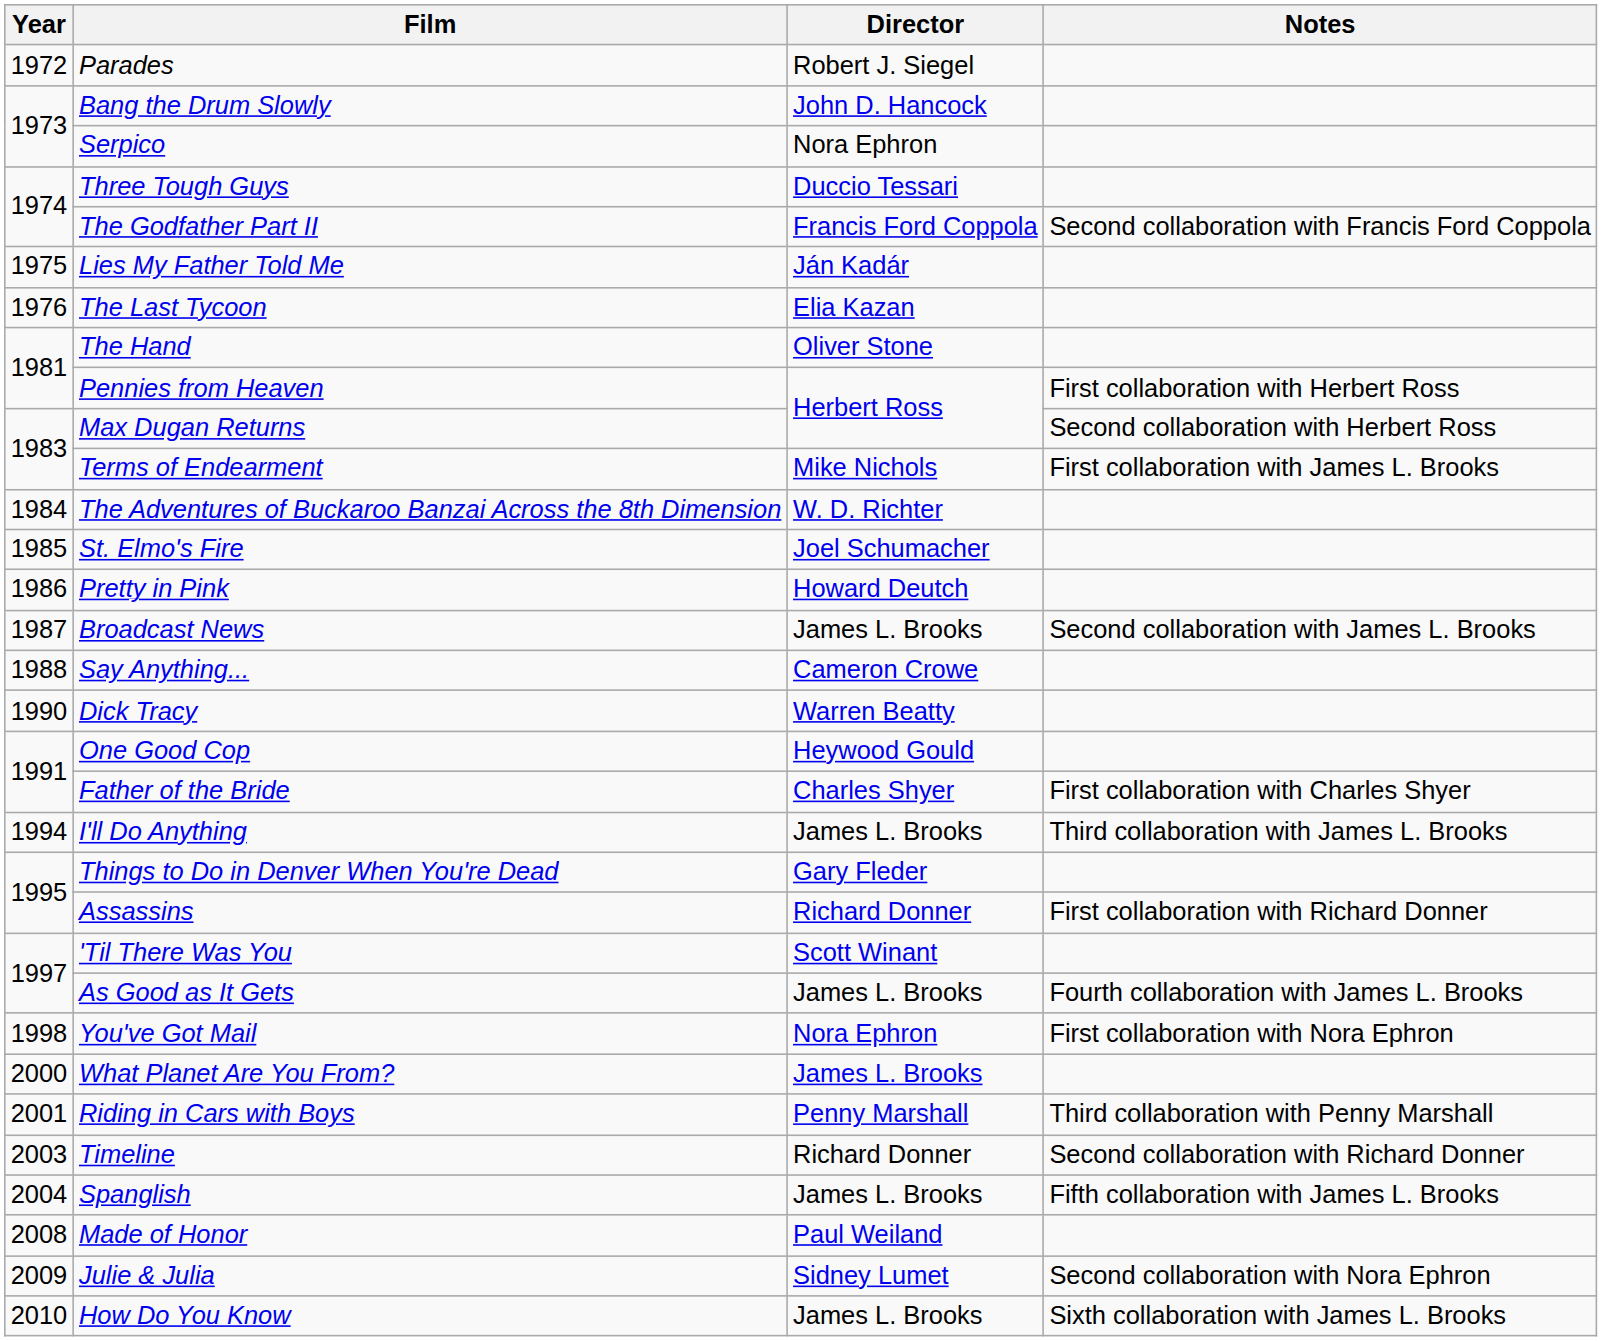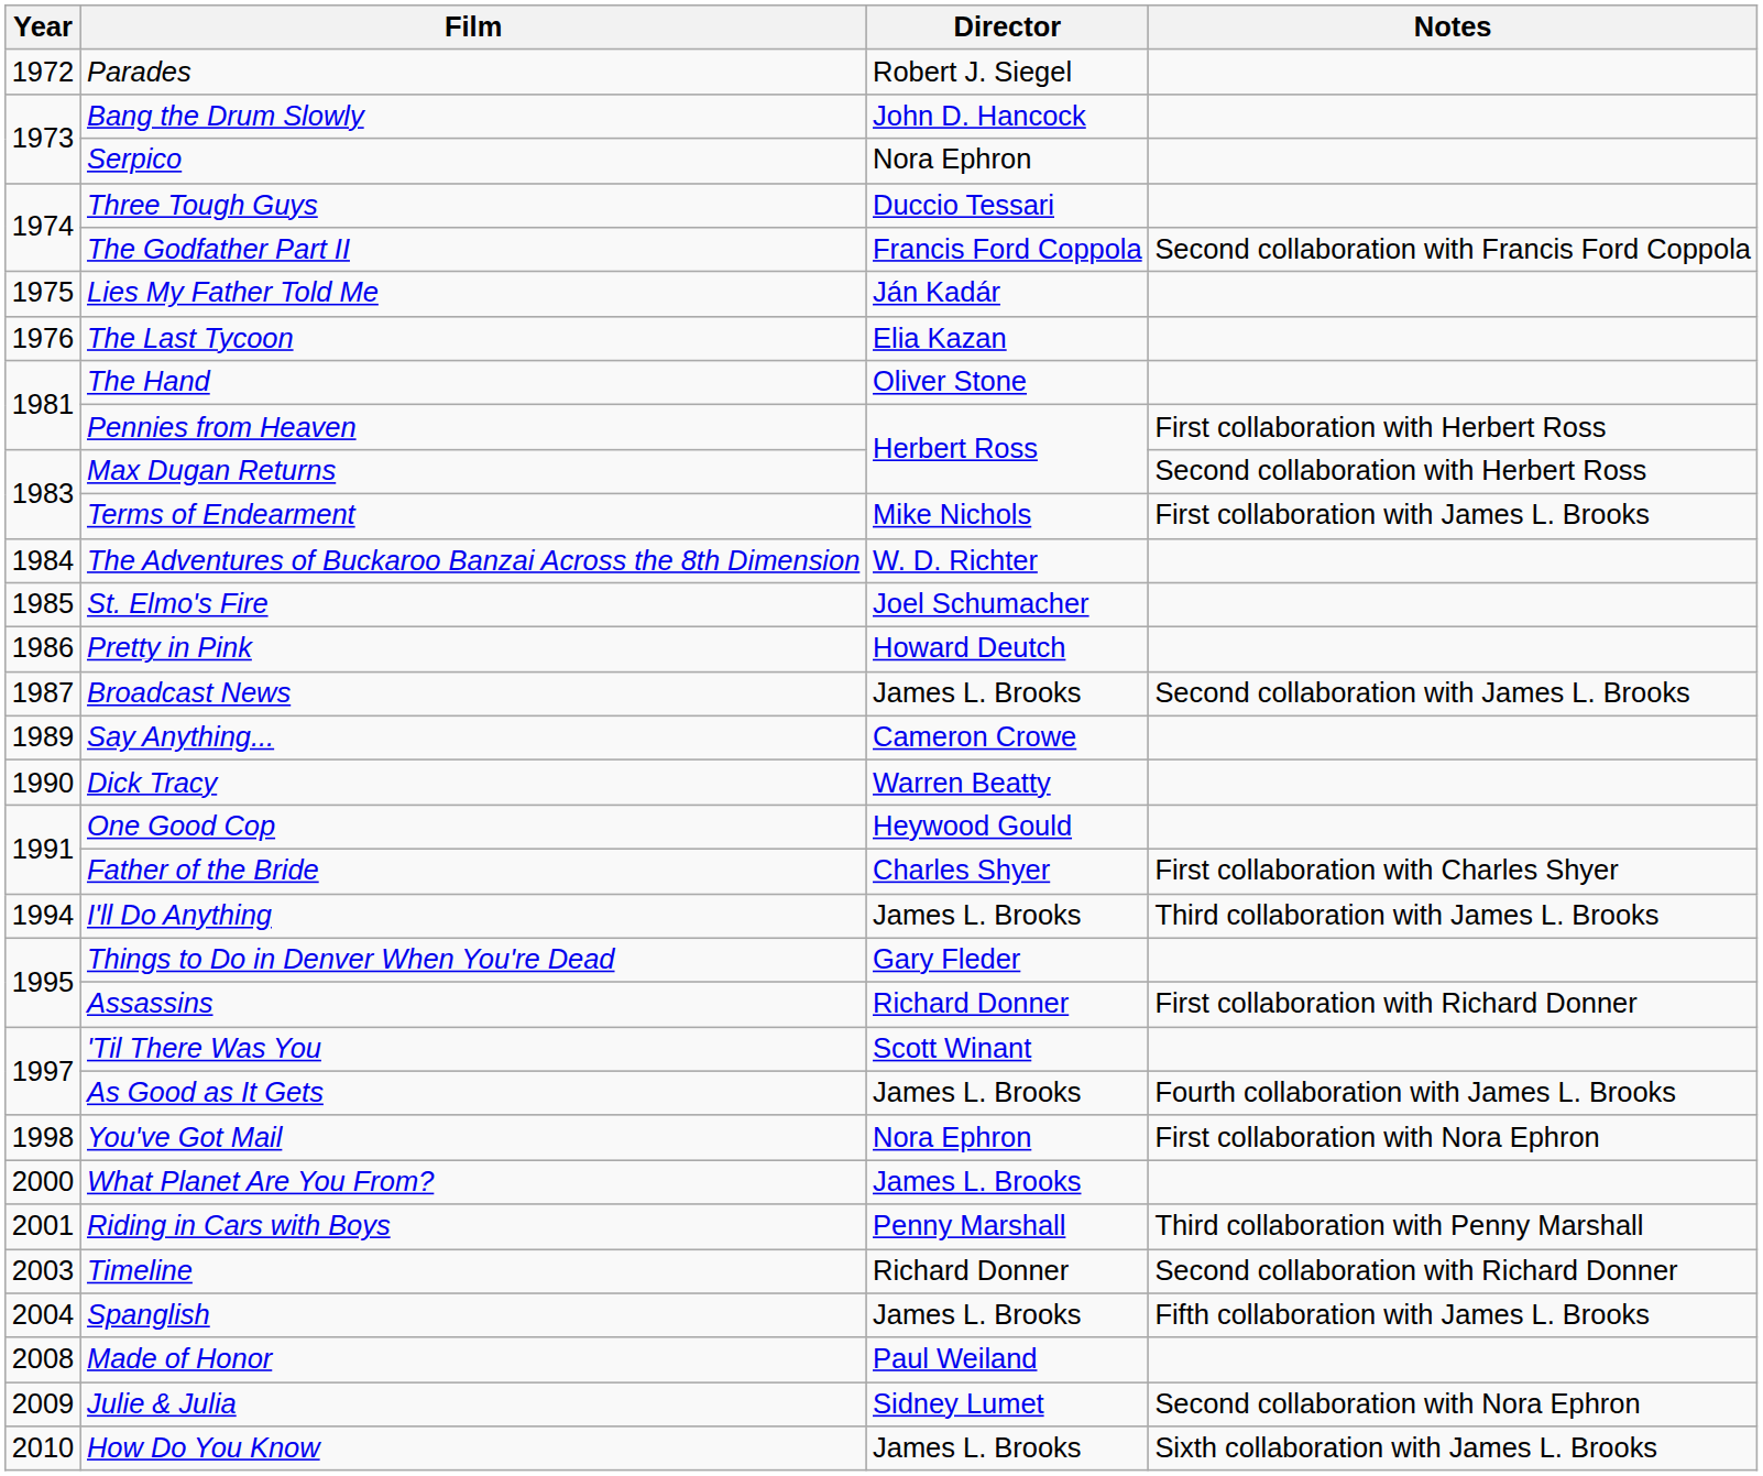 <table class="wikitable">
 <tr>
 <th>Year</th>
 <th>Film</th>
 <th>Director</th>
 <th>Notes</th>
 </tr>
 <tr>
 <td>1972</td>
 <td><em>Parades</em></td>
 <td>Robert J. Siegel</td>
 <td></td>
 </tr>
 <tr>
 <td rowspan=2>1973</td>
 <td><em><a href='#'>Bang the Drum Slowly</a></em></td>
 <td><a href='#'>John D. Hancock</a></td>
 <td></td>
 </tr>
 <tr>
 <td><em><a href='#'>Serpico</a></em></td>
 <td>Nora Ephron</td>
 <td></td>
 </tr>
 <tr>
 <td rowspan=2>1974</td>
 <td><em><a href='#'>Three Tough Guys</a></em></td>
 <td><a href='#'>Duccio Tessari</a></td>
 <td></td>
 </tr>
 <tr>
 <td><em><a href='#'>The Godfather Part II</a></em></td>
 <td><a href='#'>Francis Ford Coppola</a></td>
 <td>Second collaboration with Francis Ford Coppola</td>
 </tr>
 <tr>
 <td>1975</td>
 <td><em><a href='#'>Lies My Father Told Me</a></em></td>
 <td><a href='#'>Ján Kadár</a></td>
 <td></td>
 </tr>
 <tr>
 <td>1976</td>
 <td><em><a href='#'>The Last Tycoon</a></em></td>
 <td><a href='#'>Elia Kazan</a></td>
 <td></td>
 </tr>
 <tr>
 <td rowspan=2>1981</td>
 <td><em><a href='#'>The Hand</a></em></td>
 <td><a href='#'>Oliver Stone</a></td>
 <td></td>
 </tr>
 <tr>
 <td><em><a href='#'>Pennies from Heaven</a></em></td>
 <td rowspan=2><a href='#'>Herbert Ross</a></td>
 <td>First collaboration with Herbert Ross</td>
 </tr>
 <tr>
 <td rowspan=2>1983</td>
 <td><em><a href='#'>Max Dugan Returns</a></em></td>
 <td>Second collaboration with Herbert Ross</td>
 </tr>
 <tr>
 <td><em><a href='#'>Terms of Endearment</a></em></td>
 <td><a href='#'>Mike Nichols</a></td>
 <td>First collaboration with James L. Brooks</td>
 </tr>
 <tr>
 <td>1984</td>
 <td><em><a href='#'>The Adventures of Buckaroo Banzai Across the 8th Dimension</a></em></td>
 <td><a href='#'>W. D. Richter</a></td>
 <td></td>
 </tr>
 <tr>
 <td>1985</td>
 <td><em><a href='#'>St. Elmo's Fire</a></em></td>
 <td><a href='#'>Joel Schumacher</a></td>
 <td></td>
 </tr>
 <tr>
 <td>1986</td>
 <td><em><a href='#'>Pretty in Pink</a></em></td>
 <td><a href='#'>Howard Deutch</a></td>
 <td></td>
 </tr>
 <tr>
 <td>1987</td>
 <td><em><a href='#'>Broadcast News</a></em></td>
 <td>James L. Brooks</td>
 <td>Second collaboration with James L. Brooks</td>
 </tr>
 <tr>
-<td>1988</td>
+<td>1989</td>
 <td><em><a href='#'>Say Anything...</a></em></td>
 <td><a href='#'>Cameron Crowe</a></td>
 <td></td>
 </tr>
 <tr>
 <td>1990</td>
 <td><em><a href='#'>Dick Tracy</a></em></td>
 <td><a href='#'>Warren Beatty</a></td>
 <td></td>
 </tr>
 <tr>
 <td rowspan=2>1991</td>
 <td><em><a href='#'>One Good Cop</a></em></td>
 <td><a href='#'>Heywood Gould</a></td>
 <td></td>
 </tr>
 <tr>
 <td><em><a href='#'>Father of the Bride</a></em></td>
 <td><a href='#'>Charles Shyer</a></td>
 <td>First collaboration with Charles Shyer</td>
 </tr>
 <tr>
 <td>1994</td>
 <td><em><a href='#'>I'll Do Anything</a></em></td>
 <td>James L. Brooks</td>
 <td>Third collaboration with James L. Brooks</td>
 </tr>
 <tr>
 <td rowspan=2>1995</td>
 <td><em><a href='#'>Things to Do in Denver When You're Dead</a></em></td>
 <td><a href='#'>Gary Fleder</a></td>
 <td></td>
 </tr>
 <tr>
 <td><em><a href='#'>Assassins</a></em></td>
 <td><a href='#'>Richard Donner</a></td>
 <td>First collaboration with Richard Donner</td>
 </tr>
 <tr>
 <td rowspan=2>1997</td>
 <td><em><a href='#'>'Til There Was You</a></em></td>
 <td><a href='#'>Scott Winant</a></td>
 <td></td>
 </tr>
 <tr>
 <td><em><a href='#'>As Good as It Gets</a></em></td>
 <td>James L. Brooks</td>
 <td>Fourth collaboration with James L. Brooks</td>
 </tr>
 <tr>
 <td>1998</td>
 <td><em><a href='#'>You've Got Mail</a></em></td>
 <td><a href='#'>Nora Ephron</a></td>
 <td>First collaboration with Nora Ephron</td>
 </tr>
 <tr>
 <td>2000</td>
 <td><em><a href='#'>What Planet Are You From?</a></em></td>
 <td><a href='#'>James L. Brooks</a></td>
 <td></td>
 </tr>
 <tr>
 <td>2001</td>
 <td><em><a href='#'>Riding in Cars with Boys</a></em></td>
 <td><a href='#'>Penny Marshall</a></td>
 <td>Third collaboration with Penny Marshall</td>
 </tr>
 <tr>
 <td>2003</td>
 <td><em><a href='#'>Timeline</a></em></td>
 <td>Richard Donner</td>
 <td>Second collaboration with Richard Donner</td>
 </tr>
 <tr>
 <td>2004</td>
 <td><em><a href='#'>Spanglish</a></em></td>
 <td>James L. Brooks</td>
 <td>Fifth collaboration with James L. Brooks</td>
 </tr>
 <tr>
 <td>2008</td>
 <td><em><a href='#'>Made of Honor</a></em></td>
 <td><a href='#'>Paul Weiland</a></td>
 <td></td>
 </tr>
 <tr>
 <td>2009</td>
 <td><em><a href='#'>Julie & Julia</a></em></td>
 <td><a href='#'>Sidney Lumet</a></td>
 <td>Second collaboration with Nora Ephron</td>
 </tr>
 <tr>
 <td>2010</td>
 <td><em><a href='#'>How Do You Know</a></em></td>
 <td>James L. Brooks</td>
 <td>Sixth collaboration with James L. Brooks</td>
 </tr>
 </table>
